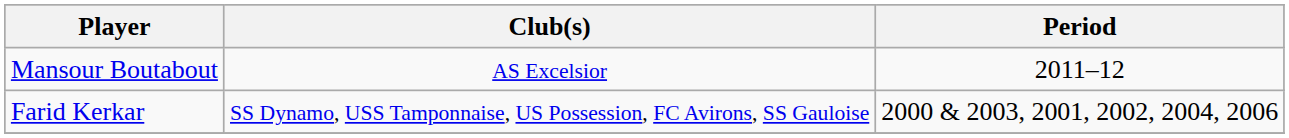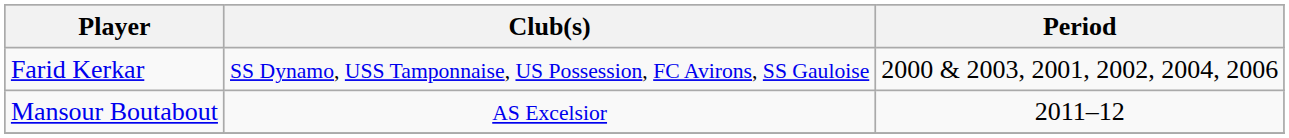 <table class="wikitable collapsible collapsed" style="text-align:center;font-size:95%">
 <tr>
 <th scope="col">Player</th>
 <th scope="col" class="unsortable">Club(s)</th>
 <th scope="col">Period</th>
 </tr>
 <tr>
+<td align="left"><a href='#'>Farid Kerkar</a></td>
+<td><small><a href='#'>SS Dynamo</a>, <a href='#'>USS Tamponnaise</a>, <a href='#'>US Possession</a>, <a href='#'>FC Avirons</a>, <a href='#'>SS Gauloise</a></small></td>
+<td>2000 & 2003, 2001, 2002, 2004, 2006</td>
+</tr>
+<tr>
 <td align="left"><a href='#'>Mansour Boutabout</a></td>
 <td><small><a href='#'>AS Excelsior</a></small></td>
 <td>2011–12</td>
 </tr>
 <tr>
-<td align="left"><a href='#'>Farid Kerkar</a></td>
-<td><small><a href='#'>SS Dynamo</a>, <a href='#'>USS Tamponnaise</a>, <a href='#'>US Possession</a>, <a href='#'>FC Avirons</a>, <a href='#'>SS Gauloise</a></small></td>
-<td>2000 & 2003, 2001, 2002, 2004, 2006</td>
-</tr>
-<tr>
 </tr>
 </table>
